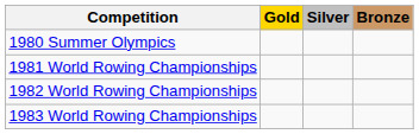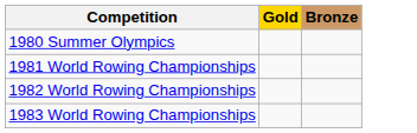 <table class="wikitable">
 <tr>
 <th>Competition</th>
 <th style="background-color:gold">Gold</th>
-<th style="background-color:silver">Silver</th>
 <th style="background-color:#cc9966">Bronze</th>
 </tr>
 <tr>
 <td><a href='#'>1980 Summer Olympics</a></td>
-<td></td>
 <td></td>
 <td></td>
 </tr>
 <tr>
 <td><a href='#'>1981 World Rowing Championships</a></td>
 <td></td>
 <td></td>
-<td></td>
 </tr>
 <tr>
 <td><a href='#'>1982 World Rowing Championships</a></td>
-<td></td>
 <td></td>
 <td></td>
 </tr>
 <tr>
 <td><a href='#'>1983 World Rowing Championships</a></td>
 <td></td>
 <td></td>
-<td></td>
 </tr>
 </table>
